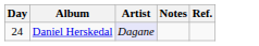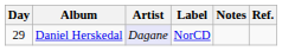 <table class="wikitable">
 <tr>
 <th>Day</th>
 <th>Album</th>
 <th>Artist</th>
+<th>Label</th>
 <th>Notes</th>
 <th>Ref.</th>
 </tr>
 <tr>
-<td rowspan="1" style="text-align:center;">24</td>
+<td rowspan="1" style="text-align:center;">29</td>
 <td><a href='#'>Daniel Herskedal</a></td>
 <td style="background: lavender;"><em>Dagane</em></td>
+<td><a href='#'>NorCD</a></td>
 <td></td>
 <td style="text-align:center;"></td>
 </tr>
 </table>
